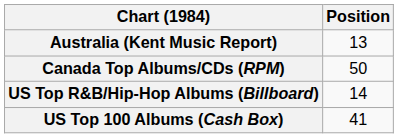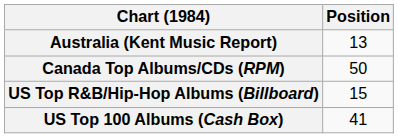 <table class="wikitable sortable plainrowheaders" style="text-align:center">
 <tr>
 <th>Chart (1984)</th>
 <th>Position</th>
 </tr>
 <tr>
 <th scope="row">Australia (Kent Music Report)</th>
 <td>13</td>
 </tr>
 <tr>
 <th scope="row">Canada Top Albums/CDs (<em>RPM</em>)</th>
 <td>50</td>
 </tr>
 <tr>
 <th scope="row">US Top R&B/Hip-Hop Albums (<em>Billboard</em>)</th>
-<td>14</td>
+<td>15</td>
 </tr>
 <tr>
 <th scope="row">US Top 100 Albums (<em>Cash Box</em>)</th>
 <td>41</td>
 </tr>
 </table>
